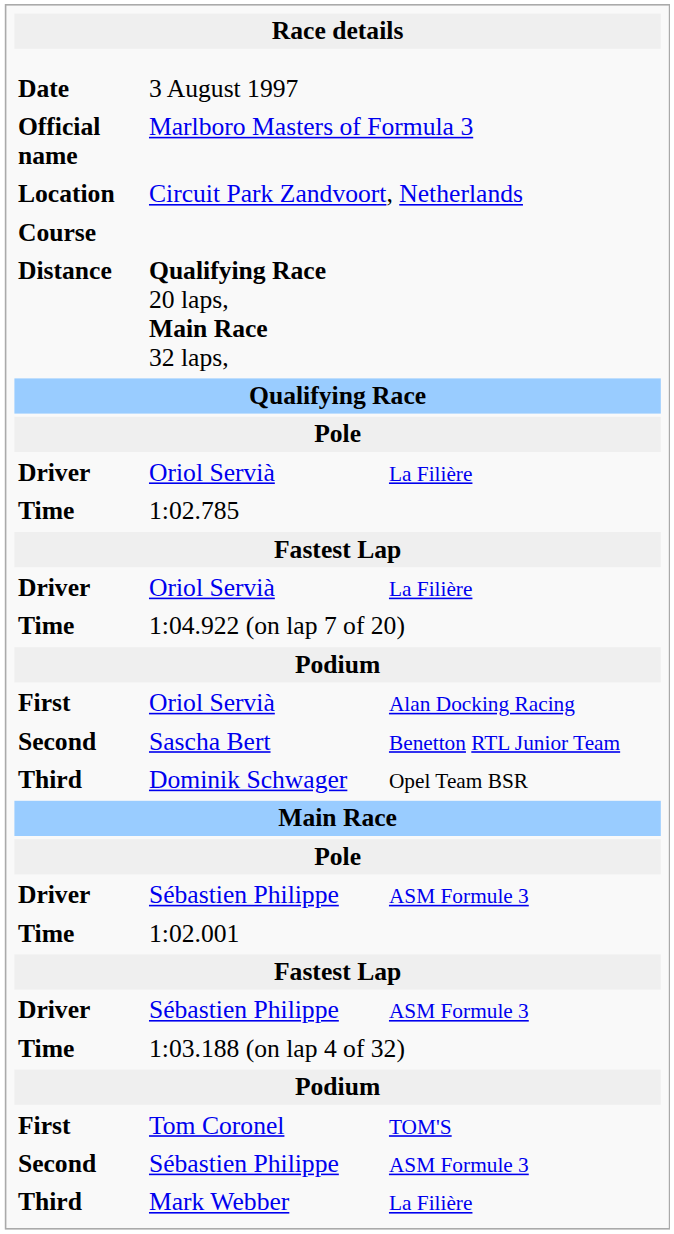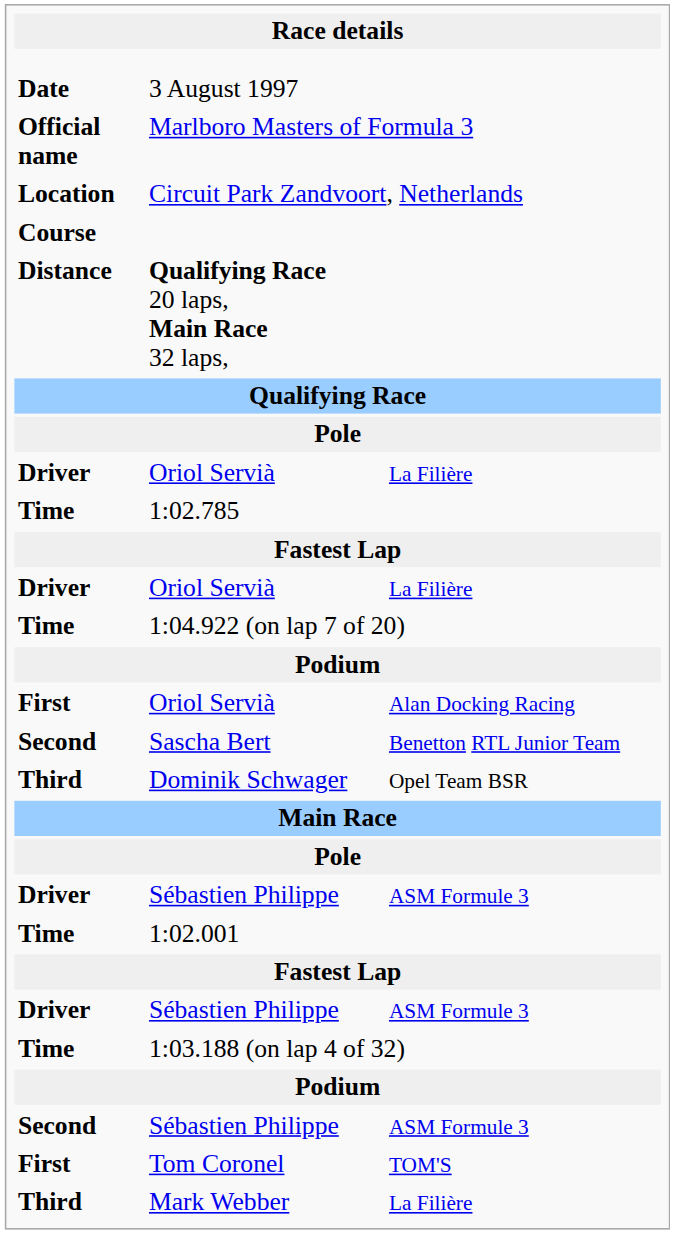 <table class="infobox" align="right" cellpadding="2" style="float:right; width: 26em; ">
 <tr>
 <th colspan="3" style="background:#efefef;">Race details</th>
 </tr>
 <tr>
 <td colspan="3" style="text-align:center;"></td>
 </tr>
 <tr>
 <td colspan="3" style="text-align:center;"></td>
 </tr>
 <tr>
 <td style="width: 20%;"><strong>Date</strong></td>
 <td>3 August 1997</td>
 </tr>
 <tr>
 <td><strong>Official name</strong></td>
 <td colspan=2><a href='#'>Marlboro Masters of Formula 3</a></td>
 </tr>
 <tr>
 <td><strong>Location</strong></td>
 <td colspan=2><a href='#'>Circuit Park Zandvoort</a>, <a href='#'>Netherlands</a></td>
 </tr>
 <tr>
 <td><strong>Course</strong></td>
 <td colspan=2></td>
 </tr>
 <tr>
 <td><strong>Distance</strong></td>
 <td colspan=2><strong>Qualifying Race</strong><br>20 laps, <br><strong>Main Race</strong><br>32 laps, </td>
 </tr>
 <tr>
 <td colspan="3" style="text-align:center; background-color:#99ccff"><strong>Qualifying Race</strong></td>
 </tr>
 <tr>
 <th colspan="3" style="background:#efefef;">Pole</th>
 </tr>
 <tr>
 <td><strong>Driver</strong></td>
 <td> <a href='#'>Oriol Servià</a></td>
 <td><small><a href='#'>La Filière</a></small></td>
 </tr>
 <tr>
 <td><strong>Time</strong></td>
 <td colspan=2>1:02.785</td>
 </tr>
 <tr>
 <th colspan="3" style="background:#efefef;">Fastest Lap</th>
 </tr>
 <tr>
 <td><strong>Driver</strong></td>
 <td> <a href='#'>Oriol Servià</a></td>
 <td><small><a href='#'>La Filière</a></small></td>
 </tr>
 <tr>
 <td><strong>Time</strong></td>
 <td colspan=2>1:04.922 (on lap 7 of 20)</td>
 </tr>
 <tr>
 <th colspan="3" style="background:#efefef;">Podium</th>
 </tr>
 <tr>
 <td><strong>First</strong></td>
 <td> <a href='#'>Oriol Servià</a></td>
 <td><small><a href='#'>Alan Docking Racing</a></small></td>
 </tr>
 <tr>
 <td><strong>Second</strong></td>
 <td> <a href='#'>Sascha Bert</a></td>
 <td><small><a href='#'>Benetton</a> <a href='#'>RTL Junior Team</a> </small></td>
 </tr>
 <tr>
 <td><strong>Third</strong></td>
 <td> <a href='#'>Dominik Schwager</a></td>
 <td><small>Opel Team BSR</small></td>
 </tr>
 <tr>
 <td colspan="3" style="text-align:center; background-color:#99ccff"><strong>Main Race</strong></td>
 </tr>
 <tr>
 <th colspan="3" style="background:#efefef;">Pole</th>
 </tr>
 <tr>
 <td><strong>Driver</strong></td>
 <td> <a href='#'>Sébastien Philippe</a></td>
 <td><small><a href='#'>ASM Formule 3</a></small></td>
 </tr>
 <tr>
 <td><strong>Time</strong></td>
 <td colspan=2>1:02.001</td>
 </tr>
 <tr>
 <th colspan="3" style="background:#efefef;">Fastest Lap</th>
 </tr>
 <tr>
 <td><strong>Driver</strong></td>
 <td> <a href='#'>Sébastien Philippe</a></td>
 <td><small><a href='#'>ASM Formule 3</a></small></td>
 </tr>
 <tr>
 <td><strong>Time</strong></td>
 <td colspan=2>1:03.188 (on lap 4 of 32)</td>
 </tr>
 <tr>
 <th colspan="3" style="background:#efefef;">Podium</th>
 </tr>
 <tr>
+<td><strong>Second</strong></td>
+<td> <a href='#'>Sébastien Philippe</a></td>
+<td><small><a href='#'>ASM Formule 3</a></small></td>
+</tr>
+<tr>
 <td><strong>First</strong></td>
 <td> <a href='#'>Tom Coronel</a></td>
 <td><small><a href='#'>TOM'S</a></small></td>
-</tr>
-<tr>
-<td><strong>Second</strong></td>
-<td> <a href='#'>Sébastien Philippe</a></td>
-<td><small><a href='#'>ASM Formule 3</a></small></td>
 </tr>
 <tr>
 <td><strong>Third</strong></td>
 <td> <a href='#'>Mark Webber</a></td>
 <td><small><a href='#'>La Filière</a></small></td>
 </tr>
 </table>
